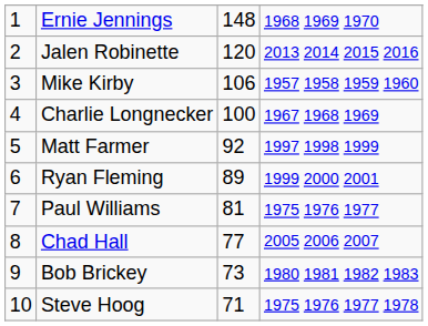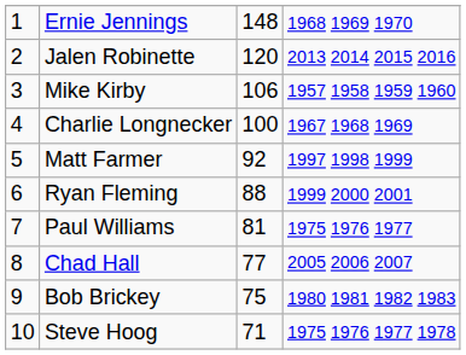 <table class="wikitable">
 <tr>
 </tr>
 <tr>
 <td>1</td>
 <td><a href='#'>Ernie Jennings</a></td>
 <td>148</td>
 <td style="font-size:80%;"><a href='#'>1968</a> <a href='#'>1969</a> <a href='#'>1970</a></td>
 </tr>
 <tr>
 <td>2</td>
 <td>Jalen Robinette</td>
 <td>120</td>
 <td style="font-size:80%;"><a href='#'>2013</a> <a href='#'>2014</a> <a href='#'>2015</a> <a href='#'>2016</a></td>
 </tr>
 <tr>
 <td>3</td>
 <td>Mike Kirby</td>
 <td>106</td>
 <td style="font-size:80%;"><a href='#'>1957</a> <a href='#'>1958</a> <a href='#'>1959</a> <a href='#'>1960</a></td>
 </tr>
 <tr>
 <td>4</td>
 <td>Charlie Longnecker</td>
 <td>100</td>
 <td style="font-size:80%;"><a href='#'>1967</a> <a href='#'>1968</a> <a href='#'>1969</a></td>
 </tr>
 <tr>
 <td>5</td>
 <td>Matt Farmer</td>
 <td>92</td>
 <td style="font-size:80%;"><a href='#'>1997</a> <a href='#'>1998</a> <a href='#'>1999</a></td>
 </tr>
 <tr>
 <td>6</td>
 <td>Ryan Fleming</td>
-<td>89</td>
+<td>88</td>
 <td style="font-size:80%;"><a href='#'>1999</a> <a href='#'>2000</a> <a href='#'>2001</a></td>
 </tr>
 <tr>
 <td>7</td>
 <td>Paul Williams</td>
 <td>81</td>
 <td style="font-size:80%;"><a href='#'>1975</a> <a href='#'>1976</a> <a href='#'>1977</a></td>
 </tr>
 <tr>
 <td>8</td>
 <td><a href='#'>Chad Hall</a></td>
 <td>77</td>
 <td style="font-size:80%;"><a href='#'>2005</a> <a href='#'>2006</a> <a href='#'>2007</a></td>
 </tr>
 <tr>
 <td>9</td>
 <td>Bob Brickey</td>
-<td>73</td>
+<td>75</td>
 <td style="font-size:80%;"><a href='#'>1980</a> <a href='#'>1981</a> <a href='#'>1982</a> <a href='#'>1983</a></td>
 </tr>
 <tr>
 <td>10</td>
 <td>Steve Hoog</td>
 <td>71</td>
 <td style="font-size:80%;"><a href='#'>1975</a> <a href='#'>1976</a> <a href='#'>1977</a> <a href='#'>1978</a></td>
 </tr>
 </table>
